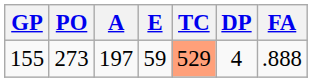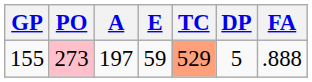 <table class="wikitable">
 <tr>
 <th><a href='#'>GP</a></th>
 <th><a href='#'>PO</a></th>
 <th><a href='#'>A</a></th>
 <th><a href='#'>E</a></th>
 <th><a href='#'>TC</a></th>
 <th><a href='#'>DP</a></th>
 <th><a href='#'>FA</a></th>
 </tr>
 <tr align=center>
 <td>155</td>
-<td>273</td>
+<td style="background: pink;">273</td>
 <td>197</td>
 <td>59</td>
 <td style="background: lightsalmon;">529</td>
-<td>4</td>
+<td>5</td>
 <td>.888</td>
 </tr>
 </table>
